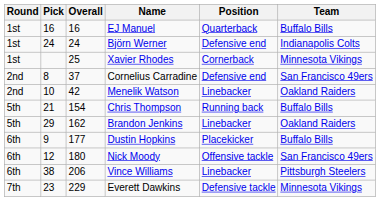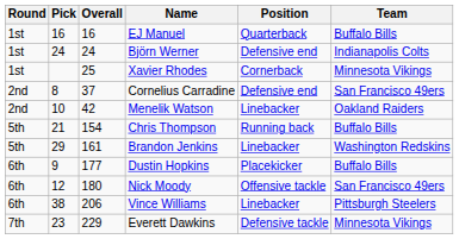 <table class="wikitable">
 <tr>
 <th>Round</th>
 <th>Pick</th>
 <th>Overall</th>
 <th>Name</th>
 <th>Position</th>
 <th>Team</th>
 </tr>
 <tr>
 <td>1st</td>
 <td>16</td>
 <td>16</td>
 <td><a href='#'>EJ Manuel</a></td>
 <td><a href='#'>Quarterback</a></td>
 <td><a href='#'>Buffalo Bills</a></td>
 </tr>
 <tr>
 <td>1st</td>
 <td>24</td>
 <td>24</td>
 <td><a href='#'>Björn Werner</a></td>
 <td><a href='#'>Defensive end</a></td>
 <td><a href='#'>Indianapolis Colts</a></td>
 </tr>
 <tr>
 <td>1st</td>
 <td></td>
 <td>25</td>
 <td><a href='#'>Xavier Rhodes</a></td>
 <td><a href='#'>Cornerback</a></td>
 <td><a href='#'>Minnesota Vikings</a></td>
 </tr>
 <tr>
 <td>2nd</td>
 <td>8</td>
 <td>37</td>
 <td>Cornelius Carradine</td>
 <td><a href='#'>Defensive end</a></td>
 <td><a href='#'>San Francisco 49ers</a></td>
 </tr>
 <tr>
 <td>2nd</td>
 <td>10</td>
 <td>42</td>
 <td><a href='#'>Menelik Watson</a></td>
 <td><a href='#'>Linebacker</a></td>
 <td><a href='#'>Oakland Raiders</a></td>
 </tr>
 <tr>
 <td>5th</td>
 <td>21</td>
 <td>154</td>
 <td><a href='#'>Chris Thompson</a></td>
 <td><a href='#'>Running back</a></td>
 <td><a href='#'>Buffalo Bills</a></td>
 </tr>
 <tr>
 <td>5th</td>
 <td>29</td>
-<td>162</td>
+<td>161</td>
 <td><a href='#'>Brandon Jenkins</a></td>
 <td><a href='#'>Linebacker</a></td>
-<td><a href='#'>Oakland Raiders</a></td>
+<td><a href='#'>Washington Redskins</a></td>
 </tr>
 <tr>
 <td>6th</td>
 <td>9</td>
 <td>177</td>
 <td><a href='#'>Dustin Hopkins</a></td>
 <td><a href='#'>Placekicker</a></td>
 <td><a href='#'>Buffalo Bills</a></td>
 </tr>
 <tr>
 <td>6th</td>
 <td>12</td>
 <td>180</td>
 <td><a href='#'>Nick Moody</a></td>
 <td><a href='#'>Offensive tackle</a></td>
 <td><a href='#'>San Francisco 49ers</a></td>
 </tr>
 <tr>
 <td>6th</td>
 <td>38</td>
 <td>206</td>
 <td><a href='#'>Vince Williams</a></td>
 <td><a href='#'>Linebacker</a></td>
 <td><a href='#'>Pittsburgh Steelers</a></td>
 </tr>
 <tr>
 <td>7th</td>
 <td>23</td>
 <td>229</td>
 <td>Everett Dawkins</td>
 <td><a href='#'>Defensive tackle</a></td>
 <td><a href='#'>Minnesota Vikings</a></td>
 </tr>
 </table>
